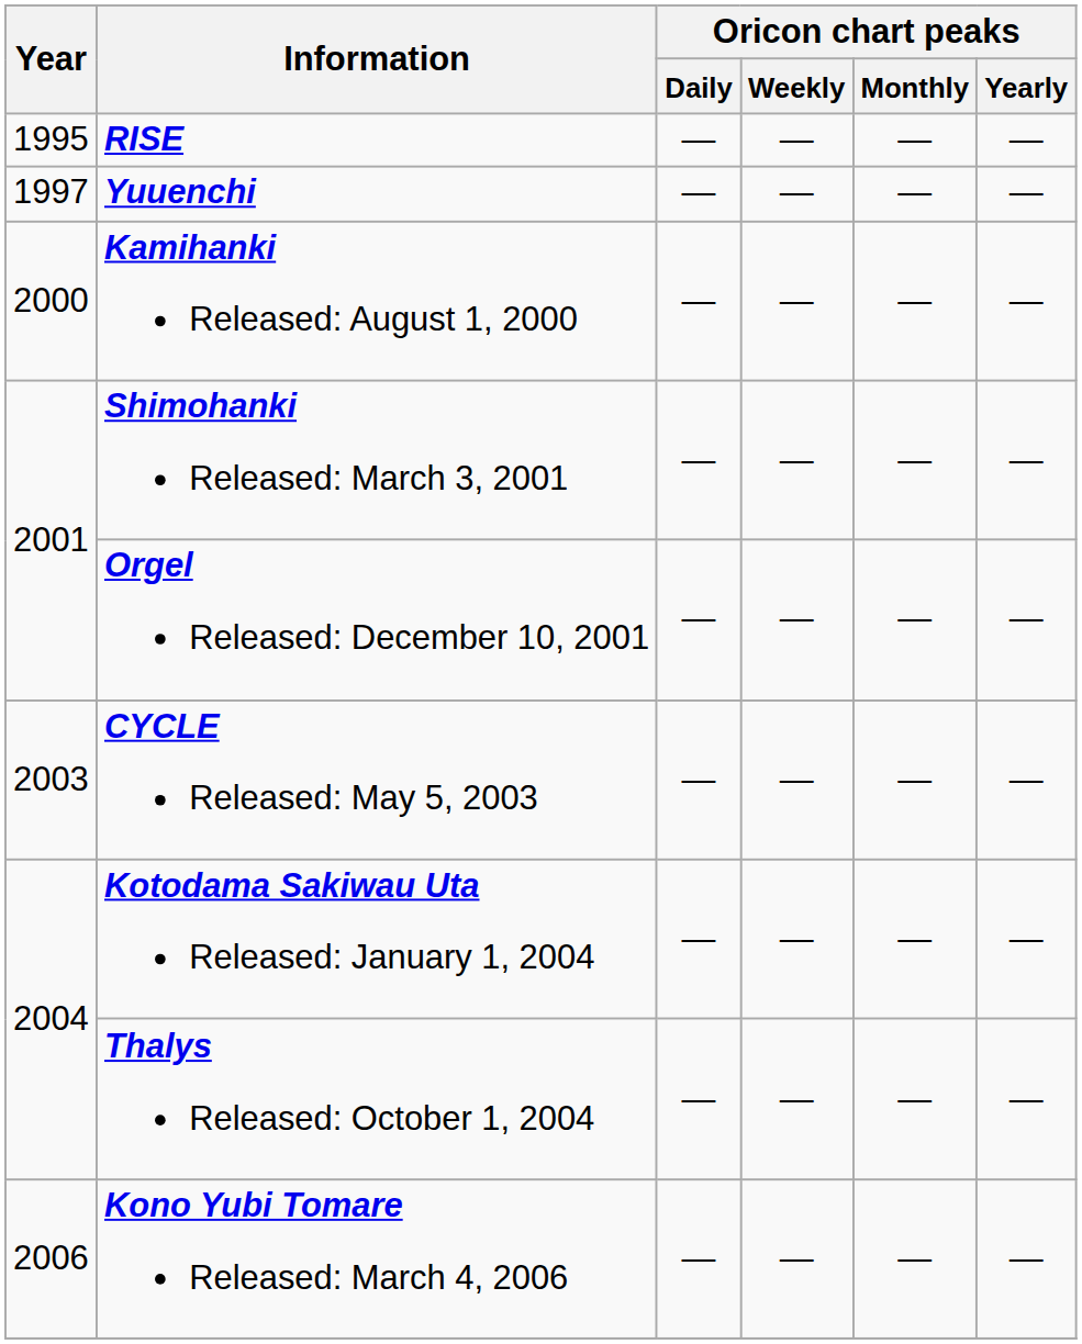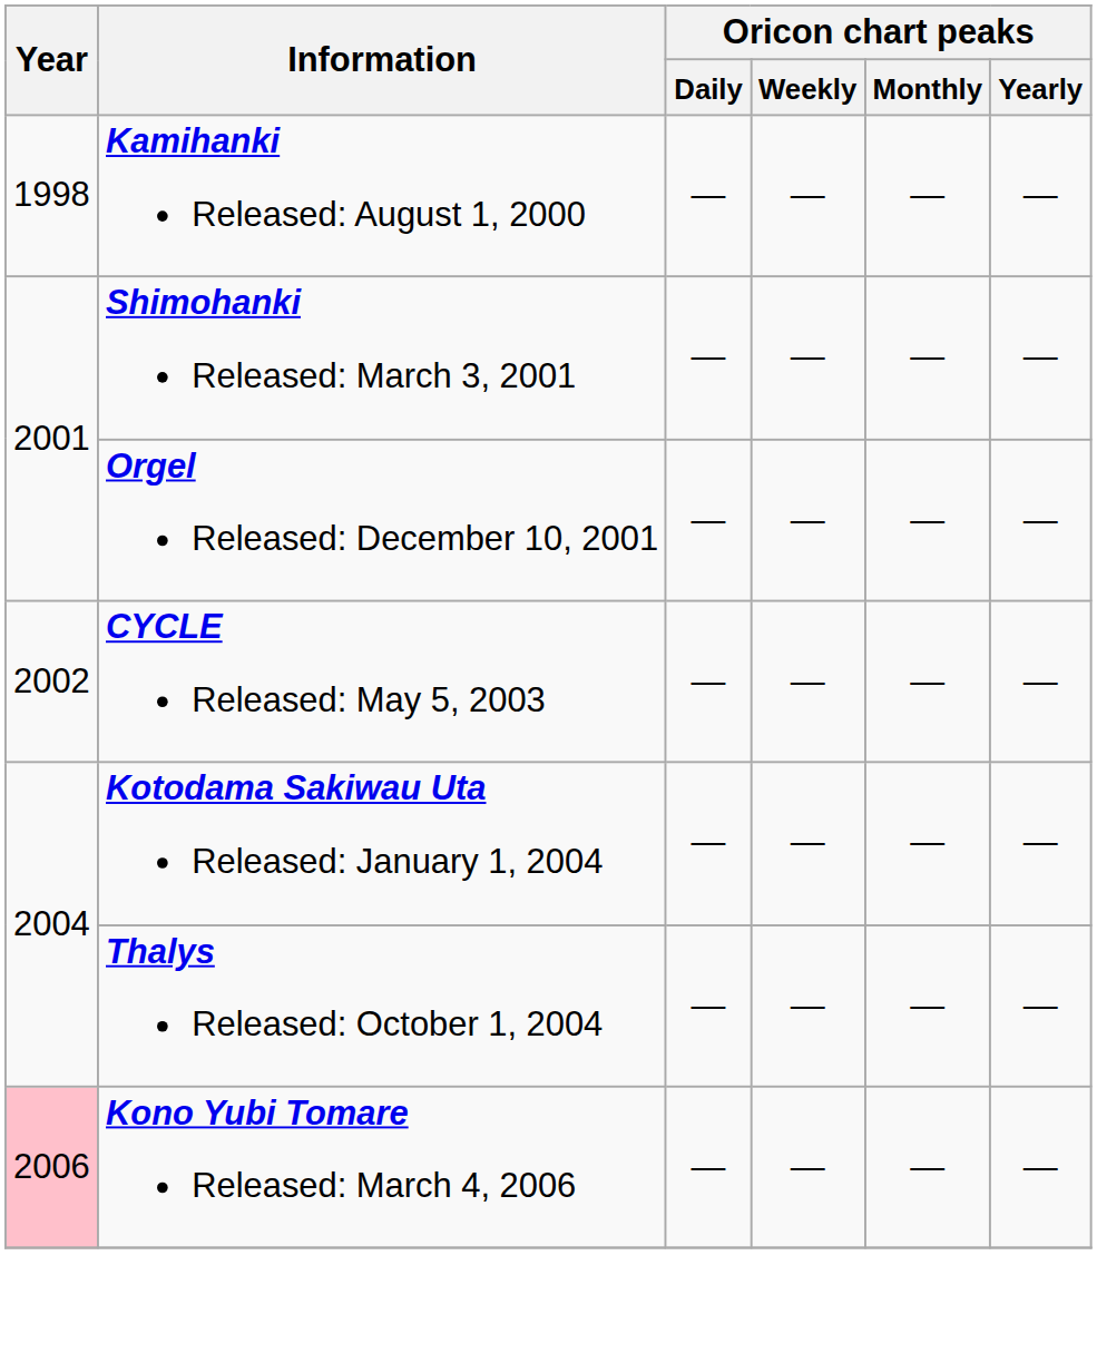 <table class="wikitable">
 <tr>
 <th rowspan="2">Year</th>
 <th rowspan="2">Information</th>
 <th colspan="4">Oricon chart peaks</th>
 </tr>
 <tr>
 <th width="30"><small>Daily</small></th>
 <th width="30"><small>Weekly</small></th>
 <th width="30"><small>Monthly</small></th>
 <th width="30"><small>Yearly</small></th>
 </tr>
 <tr>
-<td>1995</td>
-<td><strong><em><a href='#'>RISE</a></em></strong></td>
-<td align="center">—</td>
-<td align="center">—</td>
-<td align="center">—</td>
-<td align="center">—</td>
-</tr>
-<tr>
-<td>1997</td>
-<td><strong><em><a href='#'>Yuuenchi</a></em></strong></td>
-<td align="center">—</td>
-<td align="center">—</td>
-<td align="center">—</td>
-<td align="center">—</td>
-</tr>
-<tr>
-<td>2000</td>
+<td>1998</td>
 <td><strong><em><a href='#'>Kamihanki</a></em></strong><br><ul><li>Released: August 1, 2000</li></ul></td>
 <td align="center">—</td>
 <td align="center">—</td>
 <td align="center">—</td>
 <td align="center">—</td>
 </tr>
 <tr>
 <td rowspan="2">2001</td>
 <td><strong><em><a href='#'>Shimohanki</a></em></strong><br><ul><li>Released: March 3, 2001</li></ul></td>
 <td align="center">—</td>
 <td align="center">—</td>
 <td align="center">—</td>
 <td align="center">—</td>
 </tr>
 <tr>
 <td><strong><em><a href='#'>Orgel</a></em></strong><br><ul><li>Released: December 10, 2001</li></ul></td>
 <td align="center">—</td>
 <td align="center">—</td>
 <td align="center">—</td>
 <td align="center">—</td>
 </tr>
 <tr>
-<td>2003</td>
+<td>2002</td>
 <td><strong><em><a href='#'>CYCLE</a></em></strong><br><ul><li>Released: May 5, 2003</li></ul></td>
 <td align="center">—</td>
 <td align="center">—</td>
 <td align="center">—</td>
 <td align="center">—</td>
 </tr>
 <tr>
 <td rowspan="2">2004</td>
 <td><strong><em><a href='#'>Kotodama Sakiwau Uta</a></em></strong><br><ul><li>Released: January 1, 2004</li></ul></td>
 <td align="center">—</td>
 <td align="center">—</td>
 <td align="center">—</td>
 <td align="center">—</td>
 </tr>
 <tr>
 <td><strong><em><a href='#'>Thalys</a></em></strong><br><ul><li>Released: October 1, 2004</li></ul></td>
 <td align="center">—</td>
 <td align="center">—</td>
 <td align="center">—</td>
 <td align="center">—</td>
 </tr>
 <tr>
-<td>2006</td>
+<td style="background: pink;">2006</td>
 <td><strong><em><a href='#'>Kono Yubi Tomare</a></em></strong><br><ul><li>Released: March 4, 2006</li></ul></td>
 <td align="center">—</td>
 <td align="center">—</td>
 <td align="center">—</td>
 <td align="center">—</td>
 </tr>
 <tr>
 </tr>
 </table>
